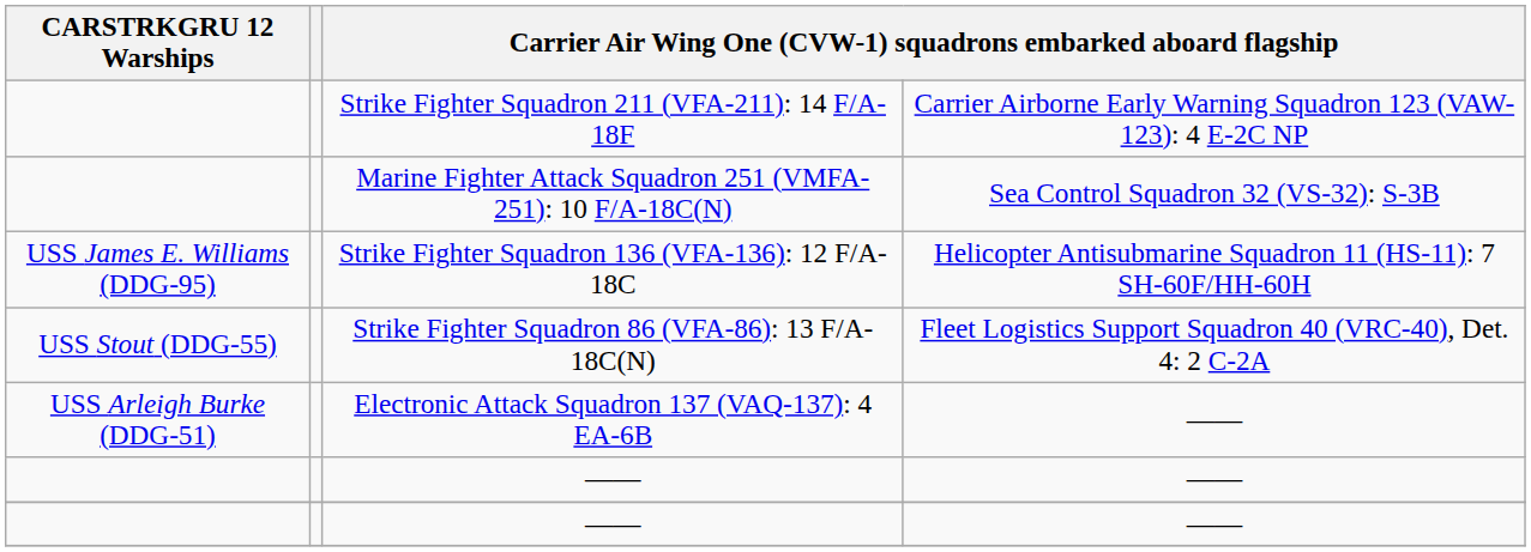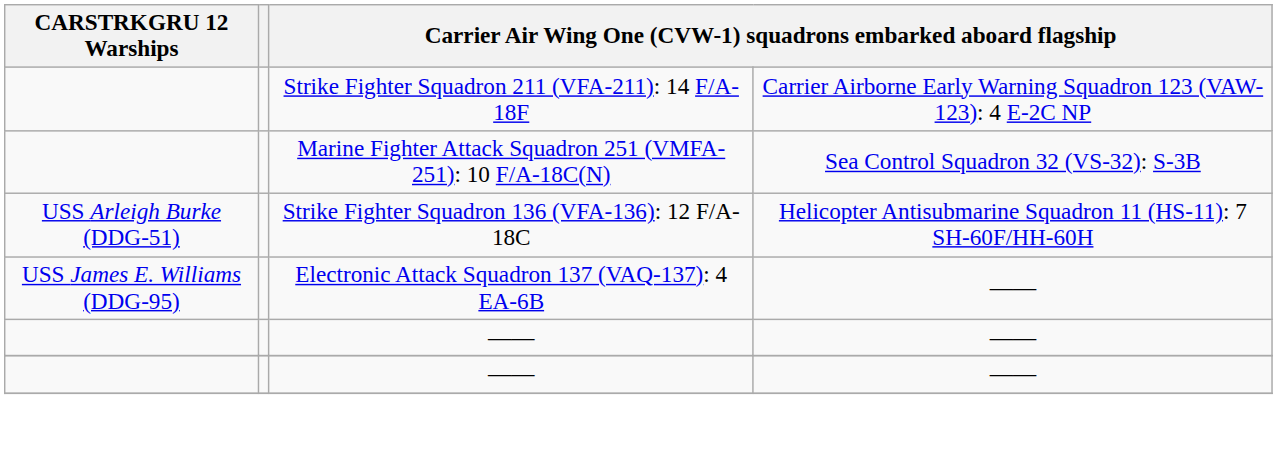 <table class="wikitable" style="text-align:center" width=99%>
 <tr>
 <th colspan="1" width="20%" align="center">CARSTRKGRU 12 Warships</th>
 <th colspan="1" width="0%" align="center"></th>
 <th colspan="2" align="center">Carrier Air Wing One (CVW-1) squadrons embarked aboard flagship </th>
 </tr>
 <tr>
 <td></td>
 <td></td>
 <td><a href='#'>Strike Fighter Squadron 211 (VFA-211)</a>: 14 <a href='#'>F/A-18F</a></td>
 <td><a href='#'>Carrier Airborne Early Warning Squadron 123 (VAW-123)</a>: 4 <a href='#'>E-2C NP</a></td>
 </tr>
 <tr>
 <td></td>
 <td></td>
 <td><a href='#'>Marine Fighter Attack Squadron 251 (VMFA-251)</a>: 10 <a href='#'>F/A-18C(N)</a></td>
 <td><a href='#'>Sea Control Squadron 32 (VS-32)</a>: <a href='#'>S-3B</a></td>
 </tr>
 <tr>
-<td><a href='#'>USS <em>James E. Williams</em> (DDG-95)</a></td>
+<td><a href='#'>USS <em>Arleigh Burke</em> (DDG-51)</a></td>
 <td></td>
 <td><a href='#'>Strike Fighter Squadron 136 (VFA-136)</a>: 12 F/A-18C</td>
 <td><a href='#'>Helicopter Antisubmarine Squadron 11 (HS-11)</a>: 7 <a href='#'>SH-60F/HH-60H</a></td>
 </tr>
 <tr>
-<td><a href='#'>USS <em>Stout</em> (DDG-55)</a></td>
-<td></td>
-<td><a href='#'>Strike Fighter Squadron 86 (VFA-86)</a>: 13 F/A-18C(N)</td>
-<td><a href='#'>Fleet Logistics Support Squadron 40 (VRC-40)</a>, Det. 4: 2 <a href='#'>C-2A</a></td>
-</tr>
-<tr>
-<td><a href='#'>USS <em>Arleigh Burke</em> (DDG-51)</a></td>
+<td><a href='#'>USS <em>James E. Williams</em> (DDG-95)</a></td>
 <td></td>
 <td><a href='#'>Electronic Attack Squadron 137 (VAQ-137)</a>: 4 <a href='#'>EA-6B</a></td>
 <td>——</td>
 </tr>
 <tr>
 <td></td>
 <td></td>
 <td>——</td>
 <td>——</td>
 </tr>
 <tr>
 </tr>
 <tr>
 <td></td>
 <td></td>
 <td>——</td>
 <td>——</td>
 </tr>
 <tr>
 </tr>
 </table>
